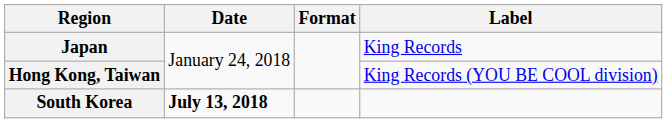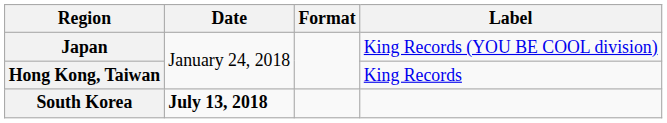 <table class="wikitable plainrowheaders">
 <tr>
 <th>Region</th>
 <th>Date</th>
 <th>Format</th>
 <th>Label</th>
 </tr>
 <tr>
 <th scope="row">Japan</th>
 <td rowspan="2">January 24, 2018</td>
 <td rowspan="2"></td>
-<td><a href='#'>King Records</a></td>
+<td><a href='#'>King Records (YOU BE COOL division)</a></td>
 </tr>
 <tr>
 <th scope="row">Hong Kong, Taiwan</th>
-<td><a href='#'>King Records (YOU BE COOL division)</a></td>
+<td><a href='#'>King Records</a></td>
 </tr>
 <tr>
 <th scope="row">South Korea</th>
 <td><strong>July 13, 2018</strong></td>
 <td></td>
 <td></td>
 </tr>
 </table>
